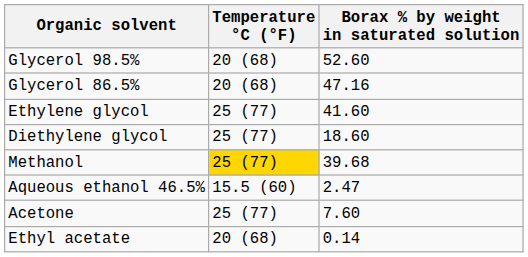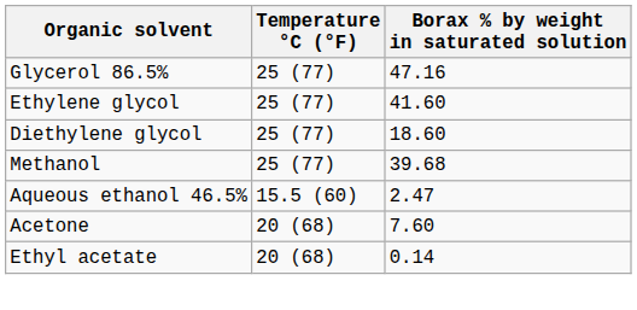 <table class="wikitable sortable mw-collapsible">
 <tr>
 <th>Organic solvent</th>
 <th>Temperature<br>°C (°F)</th>
 <th>Borax % by weight<br>in saturated solution</th>
 </tr>
 <tr>
-<td>Glycerol 98.5%</td>
-<td>20 (68)</td>
-<td>52.60</td>
-</tr>
-<tr>
 <td>Glycerol 86.5%</td>
-<td>20 (68)</td>
+<td>25 (77)</td>
 <td>47.16</td>
 </tr>
 <tr>
 <td>Ethylene glycol</td>
 <td>25 (77)</td>
 <td>41.60</td>
 </tr>
 <tr>
 <td>Diethylene glycol</td>
 <td>25 (77)</td>
 <td>18.60</td>
 </tr>
 <tr>
 <td>Methanol</td>
-<td style="background: gold;">25 (77)</td>
+<td>25 (77)</td>
 <td>39.68</td>
 </tr>
 <tr>
 <td>Aqueous ethanol 46.5%</td>
 <td>15.5 (60)</td>
 <td>2.47</td>
 </tr>
 <tr>
 <td>Acetone</td>
-<td>25 (77)</td>
+<td>20 (68)</td>
 <td>7.60</td>
 </tr>
 <tr>
 <td>Ethyl acetate</td>
 <td>20 (68)</td>
 <td>0.14</td>
 </tr>
 </table>
